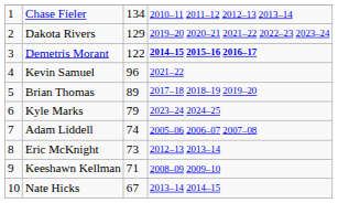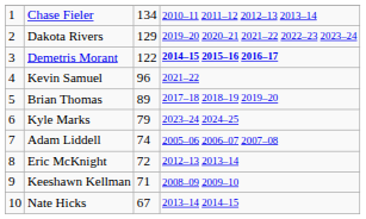 <table class="wikitable">
 <tr>
 </tr>
 <tr>
 <td>1</td>
 <td><a href='#'>Chase Fieler</a></td>
 <td>134</td>
 <td style="font-size:80%;"><a href='#'>2010–11</a> <a href='#'>2011–12</a> <a href='#'>2012–13</a> <a href='#'>2013–14</a></td>
 </tr>
 <tr>
 <td>2</td>
 <td>Dakota Rivers</td>
 <td>129</td>
 <td style="font-size:80%;"><a href='#'>2019–20</a> <a href='#'>2020–21</a> <a href='#'>2021–22</a> <a href='#'>2022–23</a> <a href='#'>2023–24</a></td>
 </tr>
 <tr>
 <td>3</td>
 <td><a href='#'>Demetris Morant</a></td>
 <td>122</td>
 <td style="font-size:80%;"><strong><a href='#'>2014–15</a> <a href='#'>2015–16</a> <a href='#'>2016–17</a></strong></td>
 </tr>
 <tr>
 <td>4</td>
 <td>Kevin Samuel</td>
 <td>96</td>
 <td style="font-size:80%;"><a href='#'>2021–22</a></td>
 </tr>
 <tr>
 <td>5</td>
 <td>Brian Thomas</td>
 <td>89</td>
 <td style="font-size:80%;"><a href='#'>2017–18</a> <a href='#'>2018–19</a> <a href='#'>2019–20</a></td>
 </tr>
 <tr>
 <td>6</td>
 <td>Kyle Marks</td>
 <td>79</td>
 <td style="font-size:80%;"><a href='#'>2023–24</a> <a href='#'>2024–25</a></td>
 </tr>
 <tr>
 <td>7</td>
 <td>Adam Liddell</td>
 <td>74</td>
 <td style="font-size:80%;"><a href='#'>2005–06</a> <a href='#'>2006–07</a> <a href='#'>2007–08</a></td>
 </tr>
 <tr>
 <td>8</td>
 <td>Eric McKnight</td>
-<td>73</td>
+<td>72</td>
 <td style="font-size:80%;"><a href='#'>2012–13</a> <a href='#'>2013–14</a></td>
 </tr>
 <tr>
 <td>9</td>
 <td>Keeshawn Kellman</td>
 <td>71</td>
 <td style="font-size:80%;"><a href='#'>2008–09</a> <a href='#'>2009–10</a></td>
 </tr>
 <tr>
 <td>10</td>
 <td>Nate Hicks</td>
 <td>67</td>
 <td style="font-size:80%;"><a href='#'>2013–14</a> <a href='#'>2014–15</a></td>
 </tr>
 </table>
